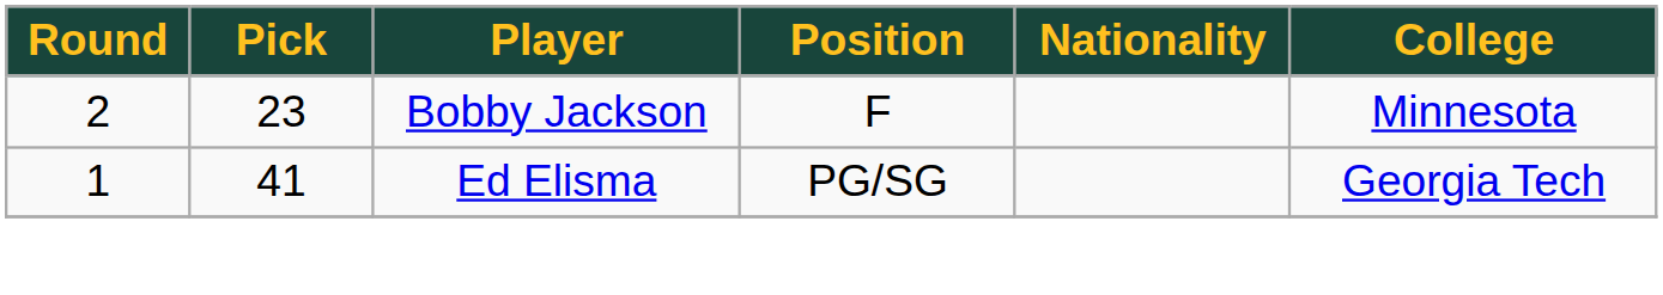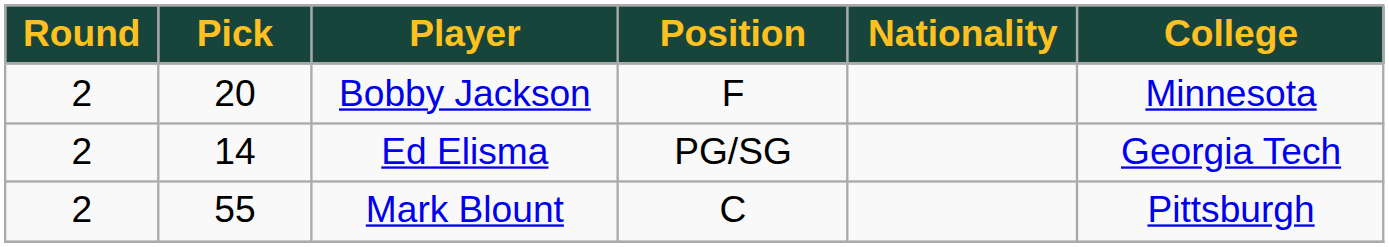 <table class="wikitable sortable sortable">
 <tr>
 <th style="background:#18453B; color:#ffc11f" width="10%">Round</th>
 <th style="background:#18453B; color:#ffc11f" width="10%">Pick</th>
 <th style="background:#18453B; color:#ffc11f" width="20%">Player</th>
 <th style="background:#18453B; color:#ffc11f" width="15%">Position</th>
 <th style="background:#18453B; color:#ffc11f" width="15%">Nationality</th>
 <th style="background:#18453B; color:#ffc11f" width="20%">College</th>
 </tr>
 <tr style="text-align: center">
 <td>2</td>
-<td>23</td>
+<td>20</td>
 <td><a href='#'>Bobby Jackson</a></td>
 <td>F</td>
 <td></td>
 <td><a href='#'>Minnesota</a></td>
 </tr>
 <tr style="text-align: center">
-<td>1</td>
-<td>41</td>
+<td>2</td>
+<td>14</td>
 <td><a href='#'>Ed Elisma</a></td>
 <td>PG/SG</td>
 <td></td>
 <td><a href='#'>Georgia Tech</a></td>
 </tr>
+<tr style="text-align: center">
+<td>2</td>
+<td>55</td>
+<td><a href='#'>Mark Blount</a></td>
+<td>C</td>
+<td></td>
+<td><a href='#'>Pittsburgh</a></td>
+</tr>
 <tr>
 </tr>
 </table>
